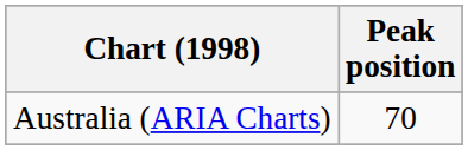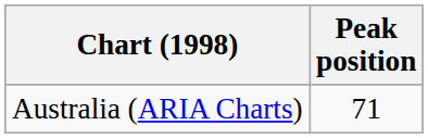 <table class="wikitable sortable plainrowheaders">
 <tr>
 <th scope="col">Chart (1998)</th>
 <th scope="col">Peak<br>position</th>
 </tr>
 <tr>
 <td>Australia (<a href='#'>ARIA Charts</a>)</td>
-<td style="text-align:center;">70</td>
+<td style="text-align:center;">71</td>
 </tr>
 </table>
